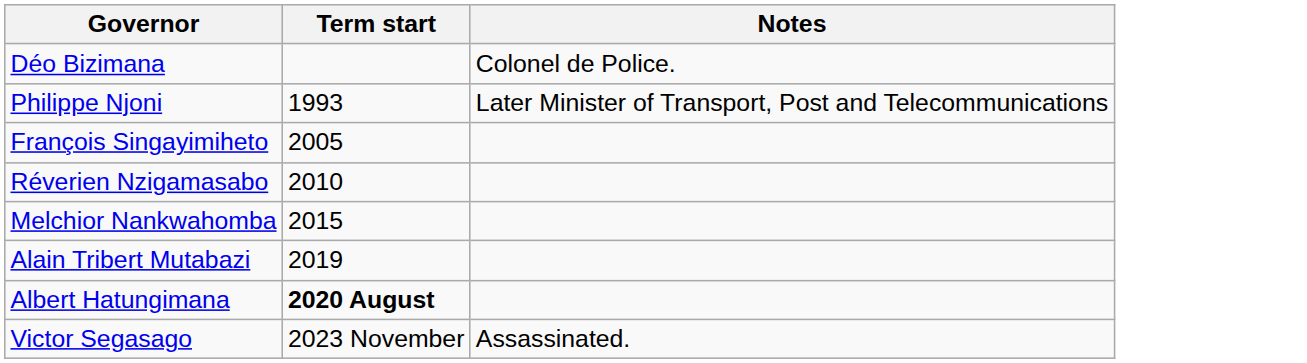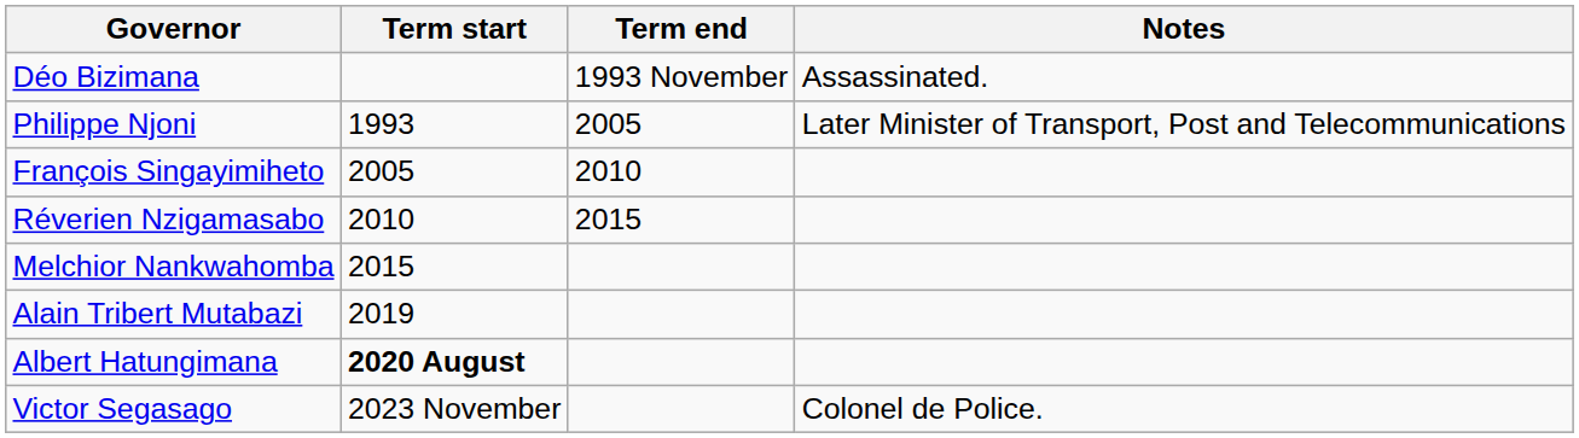 <table class="wikitable sortable">
 <tr>
 <th>Governor</th>
 <th>Term start</th>
+<th>Term end</th>
 <th>Notes</th>
 </tr>
 <tr>
 <td><a href='#'>Déo Bizimana</a></td>
 <td></td>
-<td>Colonel de Police.</td>
+<td>1993 November</td>
+<td>Assassinated.</td>
 </tr>
 <tr>
 <td><a href='#'>Philippe Njoni</a></td>
 <td>1993</td>
+<td>2005</td>
 <td>Later Minister of Transport, Post and Telecommunications</td>
 </tr>
 <tr>
 <td><a href='#'>François Singayimiheto</a></td>
 <td>2005</td>
+<td>2010</td>
 <td></td>
 </tr>
 <tr>
 <td><a href='#'>Réverien Nzigamasabo</a></td>
 <td>2010</td>
+<td>2015</td>
 <td></td>
 </tr>
 <tr>
 <td><a href='#'>Melchior Nankwahomba</a></td>
 <td>2015</td>
 <td></td>
+<td></td>
 </tr>
 <tr>
 <td><a href='#'>Alain Tribert Mutabazi</a></td>
 <td>2019</td>
+<td></td>
 <td></td>
 </tr>
 <tr>
 <td><a href='#'>Albert Hatungimana</a></td>
 <td><strong>2020 August</strong></td>
 <td></td>
+<td></td>
 </tr>
 <tr>
 <td><a href='#'>Victor Segasago</a></td>
 <td>2023 November</td>
-<td>Assassinated.</td>
+<td></td>
+<td>Colonel de Police.</td>
 </tr>
 </table>
